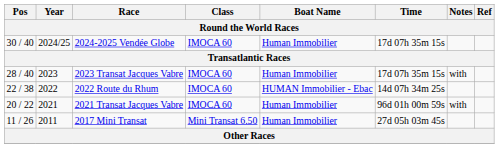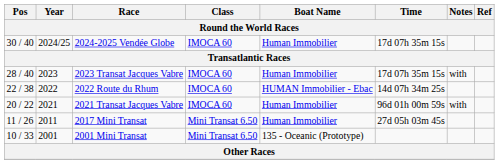 <table class="wikitable sortable">
 <tr>
 <th>Pos</th>
 <th>Year</th>
 <th>Race</th>
 <th>Class</th>
 <th>Boat Name</th>
 <th>Time</th>
 <th>Notes</th>
 <th>Ref</th>
 </tr>
 <tr>
 <th colspan = 8><strong>Round the World Races</strong></th>
 </tr>
 <tr>
 <td>30 / 40</td>
 <td>2024/25</td>
 <td><a href='#'>2024-2025 Vendée Globe</a></td>
 <td><a href='#'>IMOCA 60</a></td>
 <td><a href='#'>Human Immobilier</a></td>
 <td>17d 07h 35m 15s</td>
 <td></td>
 <td></td>
 </tr>
 <tr>
 <th colspan = 8><strong>Transatlantic Races</strong></th>
 </tr>
 <tr>
 <td>28 / 40</td>
 <td>2023</td>
 <td><a href='#'>2023 Transat Jacques Vabre</a></td>
 <td><a href='#'>IMOCA 60</a></td>
 <td><a href='#'>Human Immobilier</a></td>
 <td>17d 07h 35m 15s</td>
 <td>with </td>
 <td></td>
 </tr>
 <tr>
 <td>22 / 38</td>
 <td>2022</td>
 <td><a href='#'>2022 Route du Rhum</a></td>
 <td><a href='#'>IMOCA 60</a></td>
 <td><a href='#'>HUMAN Immobilier - Ebac</a></td>
 <td>14d 07h 34m 25s</td>
 <td></td>
 <td></td>
 </tr>
 <tr>
 <td>20 / 22</td>
 <td>2021</td>
 <td><a href='#'>2021 Transat Jacques Vabre</a></td>
 <td><a href='#'>IMOCA 60</a></td>
 <td><a href='#'>Human Immobilier</a></td>
 <td>96d 01h 00m 59s</td>
 <td>with </td>
 <td></td>
 </tr>
 <tr>
 <td>11 / 26</td>
 <td>2011</td>
 <td><a href='#'>2017 Mini Transat</a></td>
 <td><a href='#'>Mini Transat 6.50</a></td>
 <td><a href='#'>Human Immobilier</a></td>
 <td>27d 05h 03m 45s</td>
 <td></td>
 <td></td>
 </tr>
 <tr>
+<td>10 / 33</td>
+<td>2001</td>
+<td><a href='#'>2001 Mini Transat</a></td>
+<td><a href='#'>Mini Transat 6.50</a></td>
+<td>135 - Oceanic (Prototype)</td>
+<td></td>
+<td></td>
+<td></td>
+</tr>
+<tr>
 <th colspan = 8><strong>Other Races</strong></th>
 </tr>
 <tr>
 </tr>
 </table>
